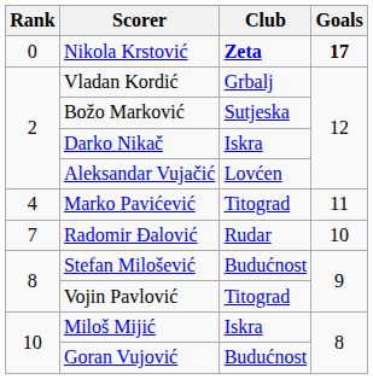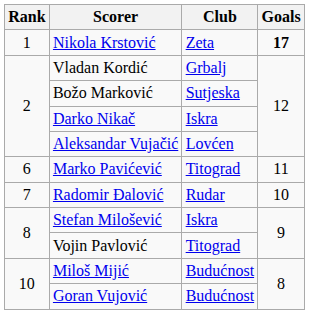 <table class="wikitable">
 <tr>
 <th>Rank</th>
 <th>Scorer</th>
 <th>Club</th>
 <th>Goals</th>
 </tr>
 <tr>
-<td rowspan="1" align="center">0</td>
+<td rowspan="1" align="center">1</td>
 <td> <a href='#'>Nikola Krstović</a></td>
-<td><strong><a href='#'>Zeta</a></strong></td>
+<td><a href='#'>Zeta</a></td>
 <td align="center"><strong>17</strong></td>
 </tr>
 <tr>
 <td rowspan="4" align="center">2</td>
 <td> Vladan Kordić</td>
 <td><a href='#'>Grbalj</a></td>
 <td rowspan="4" align="center">12</td>
 </tr>
 <tr>
 <td> Božo Marković</td>
 <td><a href='#'>Sutjeska</a></td>
 </tr>
 <tr>
 <td> <a href='#'>Darko Nikač</a></td>
 <td><a href='#'>Iskra</a></td>
 </tr>
 <tr>
 <td> <a href='#'>Aleksandar Vujačić</a></td>
 <td><a href='#'>Lovćen</a></td>
 </tr>
 <tr>
-<td rowspan="1" align="center">4</td>
+<td rowspan="1" align="center">6</td>
 <td> <a href='#'>Marko Pavićević</a></td>
 <td><a href='#'>Titograd</a></td>
 <td align="center">11</td>
 </tr>
 <tr>
 <td rowspan="1" align="center">7</td>
 <td> <a href='#'>Radomir Đalović</a></td>
 <td><a href='#'>Rudar</a></td>
 <td align="center">10</td>
 </tr>
 <tr>
 <td rowspan="2" align="center">8</td>
 <td> <a href='#'>Stefan Milošević</a></td>
-<td><a href='#'>Budućnost</a></td>
+<td><a href='#'>Iskra</a></td>
 <td rowspan="2" align="center">9</td>
 </tr>
 <tr>
 <td> Vojin Pavlović</td>
 <td><a href='#'>Titograd</a></td>
 </tr>
 <tr>
 <td rowspan="2" align="center">10</td>
 <td> <a href='#'>Miloš Mijić</a></td>
-<td><a href='#'>Iskra</a></td>
+<td><a href='#'>Budućnost</a></td>
 <td rowspan="2" align="center">8</td>
 </tr>
 <tr>
 <td> <a href='#'>Goran Vujović</a></td>
 <td><a href='#'>Budućnost</a></td>
 </tr>
 </table>
